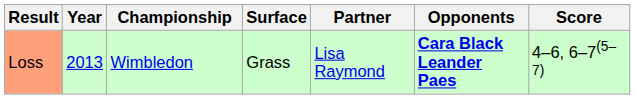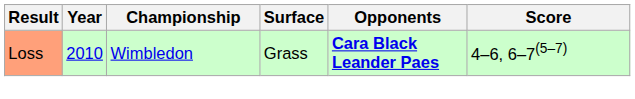 <table class="sortable wikitable">
 <tr>
 <th style="width:40px">Result</th>
 <th style="width:30px">Year</th>
 <th style="width:150px">Championship</th>
 <th style="width:50px">Surface</th>
-<th style="width:140px">Partner</th>
 <th style="width:140px">Opponents</th>
 <th style="width:180px" class="unsortable">Score</th>
 </tr>
 <tr style="background:#ccffcc;">
 <td style="background:#ffa07a;">Loss</td>
-<td><a href='#'>2013</a></td>
+<td><a href='#'>2010</a></td>
 <td><a href='#'>Wimbledon</a></td>
 <td>Grass</td>
-<td> <a href='#'>Lisa Raymond</a></td>
 <td><strong> <a href='#'>Cara Black</a><br> <a href='#'>Leander Paes</a></strong></td>
 <td>4–6, 6–7<sup>(5–7)</sup></td>
 </tr>
 </table>
